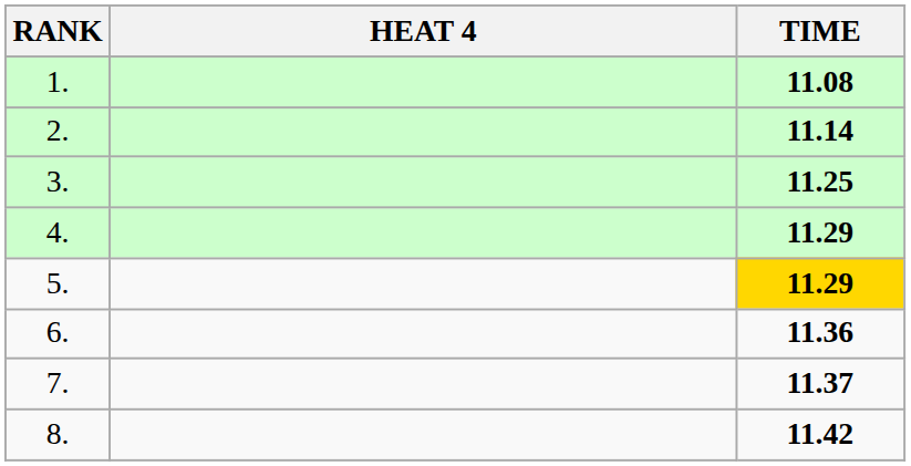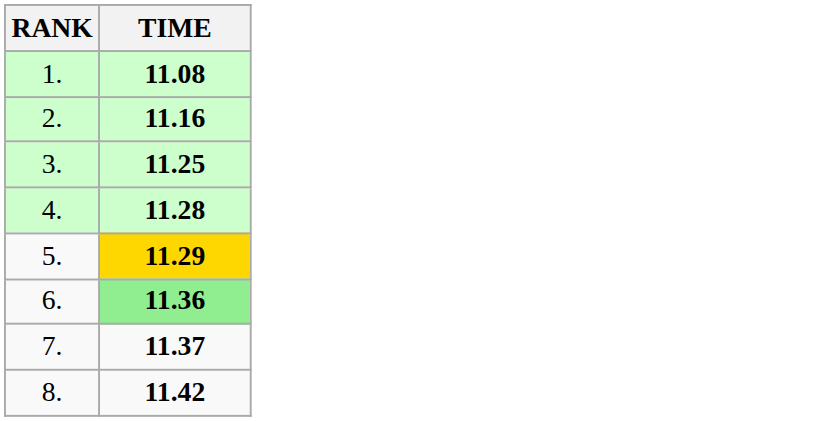 <table class="wikitable" style="border-collapse: collapse; font-size: 90%;">
 <tr>
 <th>RANK</th>
-<th style="width: 20em">HEAT 4</th>
 <th style="width: 5em">TIME</th>
 </tr>
 <tr style="background:#ccffcc;">
 <td align="center">1.</td>
-<td></td>
 <td align="center"><strong>11.08</strong></td>
 </tr>
 <tr style="background:#ccffcc;">
 <td align="center">2.</td>
-<td></td>
-<td align="center"><strong>11.14</strong></td>
+<td align="center"><strong>11.16</strong></td>
 </tr>
 <tr style="background:#ccffcc;">
 <td align="center">3.</td>
-<td></td>
 <td align="center"><strong>11.25</strong></td>
 </tr>
 <tr style="background:#ccffcc;">
 <td align="center">4.</td>
-<td></td>
-<td align="center"><strong>11.29</strong></td>
+<td align="center"><strong>11.28</strong></td>
 </tr>
 <tr>
 <td align="center">5.</td>
-<td></td>
 <td align="center" style="background: gold;"><strong>11.29</strong></td>
 </tr>
 <tr>
 <td align="center">6.</td>
-<td></td>
-<td align="center"><strong>11.36</strong></td>
+<td align="center" style="background: lightgreen;"><strong>11.36</strong></td>
 </tr>
 <tr>
 <td align="center">7.</td>
-<td></td>
 <td align="center"><strong>11.37</strong></td>
 </tr>
 <tr>
 <td align="center">8.</td>
-<td></td>
 <td align="center"><strong>11.42</strong></td>
 </tr>
 </table>
